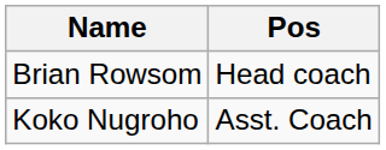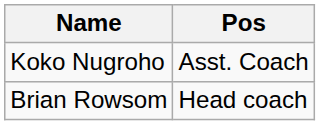 <table class="wikitable">
 <tr>
 <th>Name</th>
 <th>Pos</th>
 </tr>
 <tr>
+<td>Koko Nugroho</td>
+<td>Asst. Coach</td>
+</tr>
+<tr>
 <td>Brian Rowsom</td>
 <td>Head coach</td>
 </tr>
-<tr>
-<td>Koko Nugroho</td>
-<td>Asst. Coach</td>
-</tr>
 </table>
